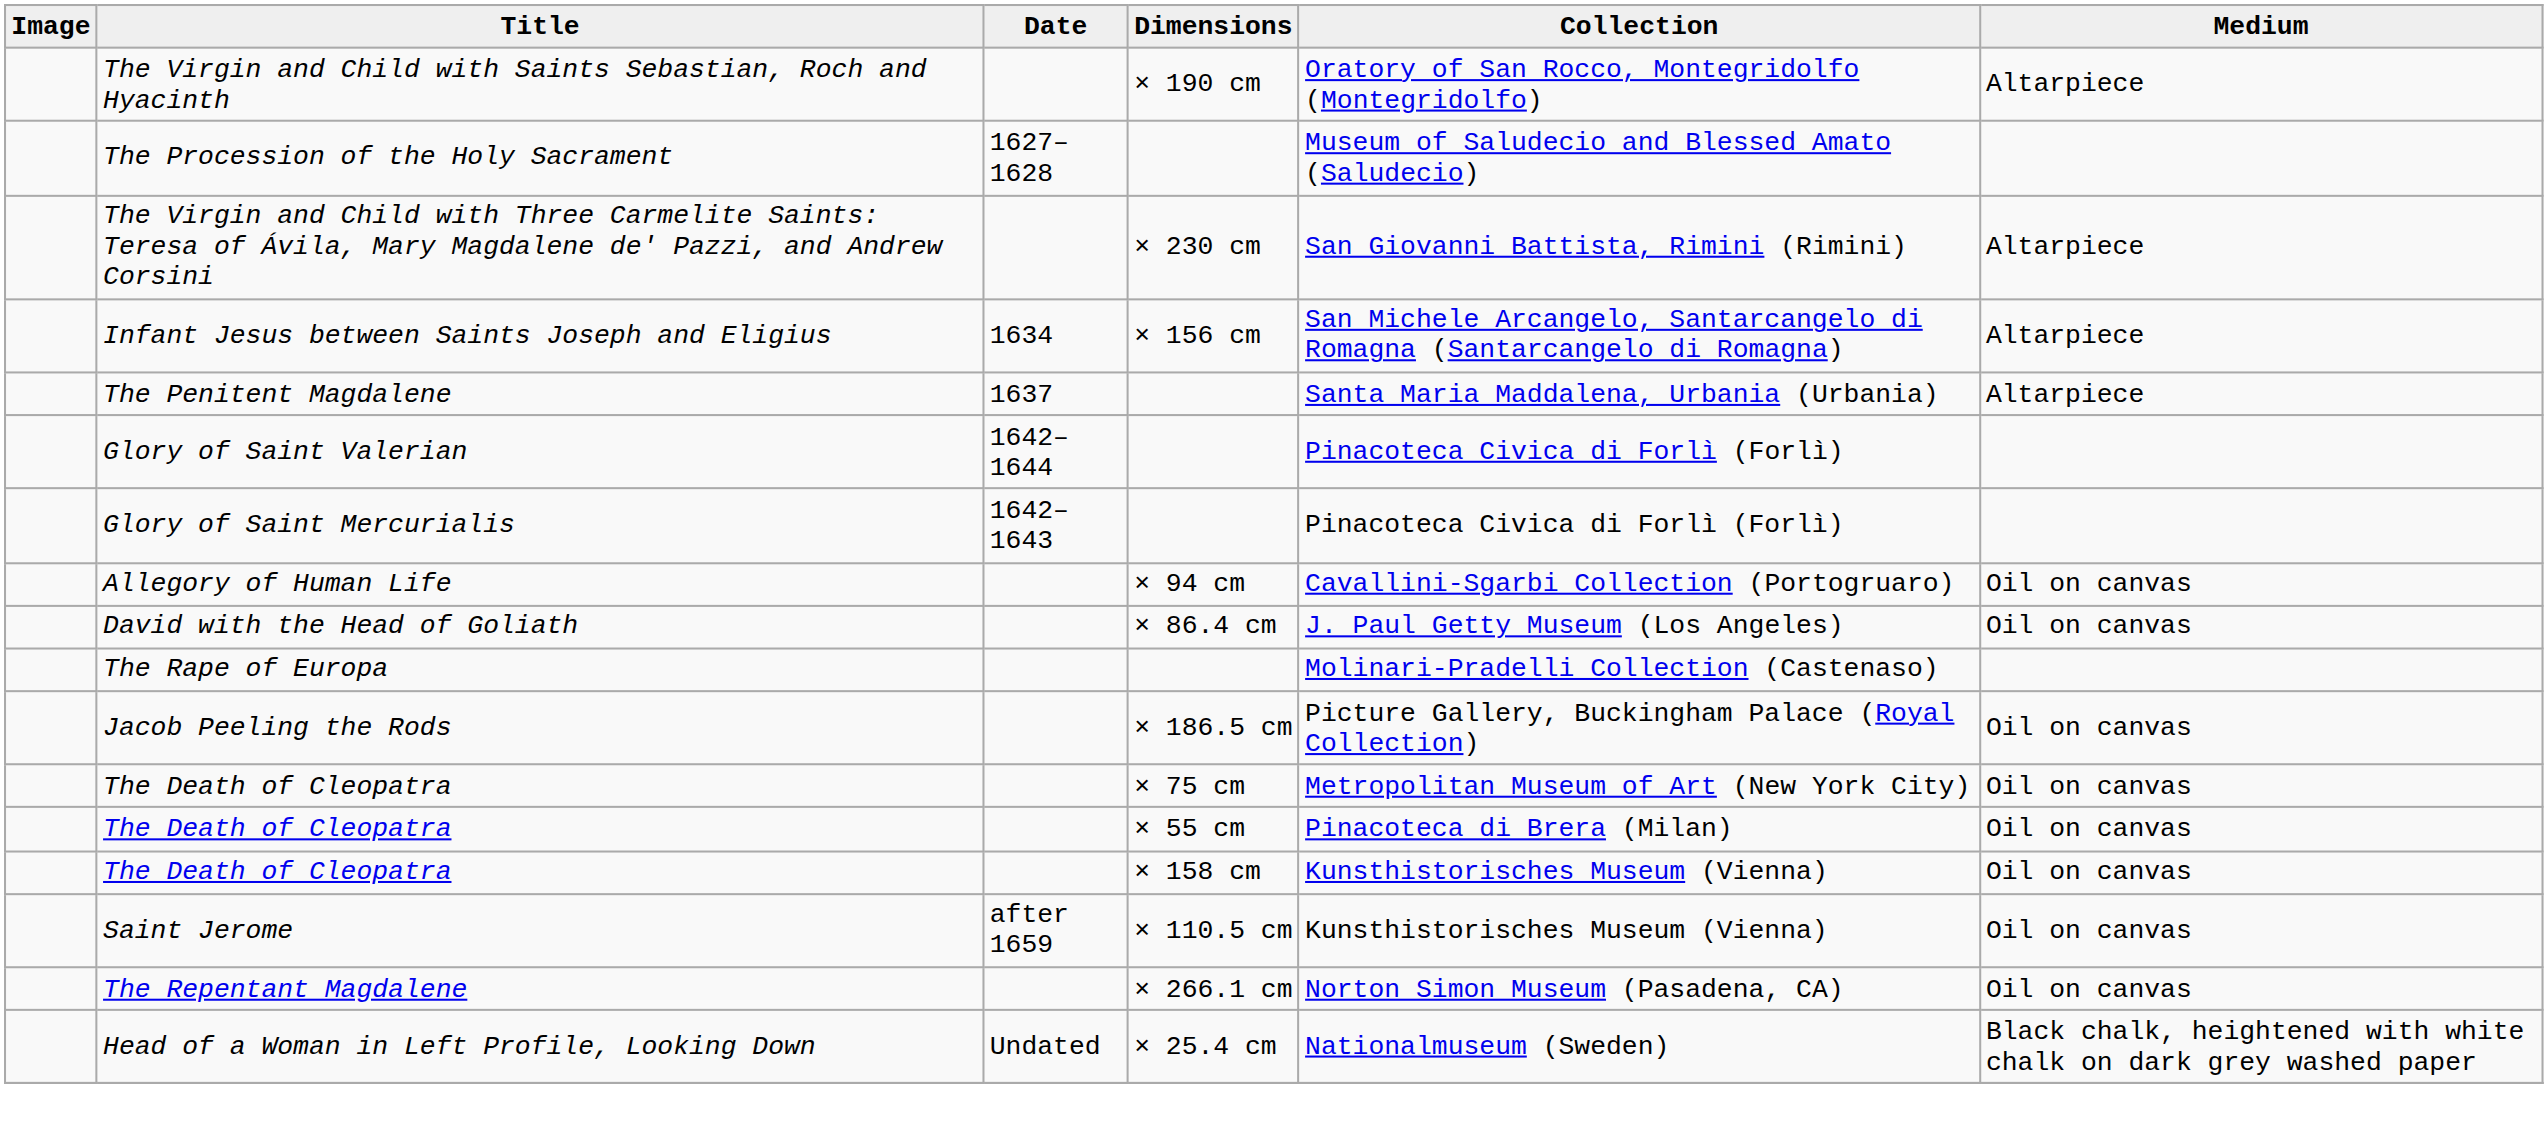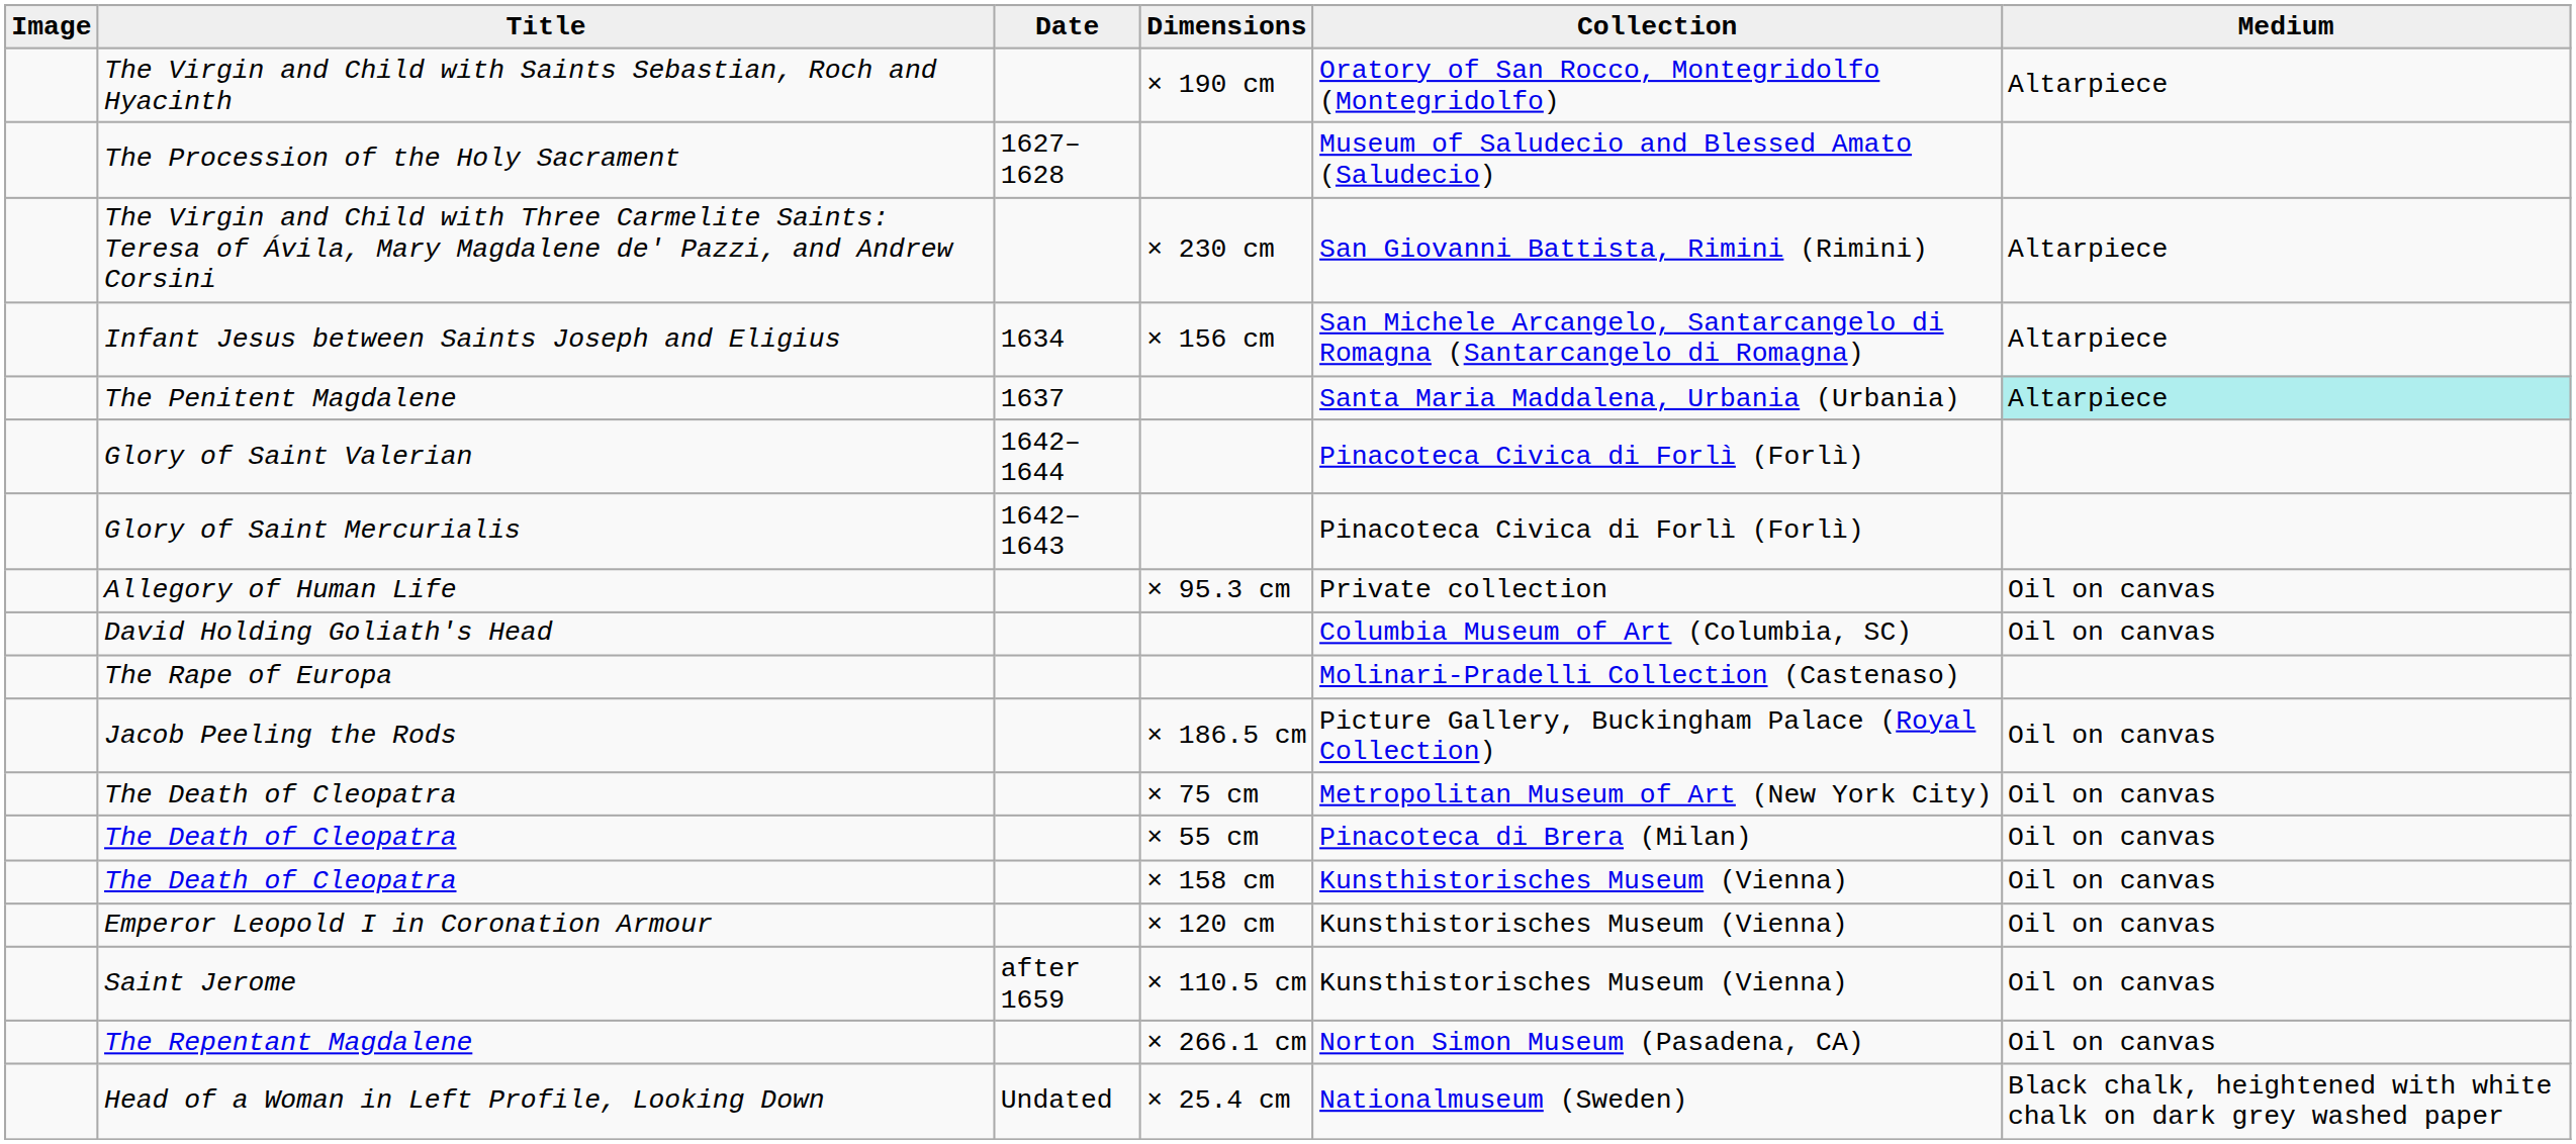 <table class="sortable wikitable">
 <tr>
 <th style="background:#efefef;">Image</th>
 <th style="background:#efefef;">Title</th>
 <th style="background:#efefef;">Date</th>
 <th style="background:#efefef;">Dimensions</th>
 <th style="background:#efefef;">Collection</th>
 <th style="background:#efefef;">Medium</th>
 </tr>
 <tr>
 <td></td>
 <td><em>The Virgin and Child with Saints Sebastian, Roch and Hyacinth</em></td>
 <td></td>
 <td> × 190 cm</td>
 <td><a href='#'>Oratory of San Rocco, Montegridolfo</a> (<a href='#'>Montegridolfo</a>)</td>
 <td>Altarpiece</td>
 </tr>
 <tr>
 <td></td>
 <td><em>The Procession of the Holy Sacrament</em></td>
 <td>1627–1628</td>
 <td></td>
 <td><a href='#'>Museum of Saludecio and Blessed Amato</a> (<a href='#'>Saludecio</a>)</td>
 <td></td>
 </tr>
 <tr>
 <td></td>
 <td><em>The Virgin and Child with Three Carmelite Saints: Teresa of Ávila, Mary Magdalene de' Pazzi, and Andrew Corsini</em></td>
 <td></td>
 <td> × 230 cm</td>
 <td><a href='#'>San Giovanni Battista, Rimini</a> (Rimini)</td>
 <td>Altarpiece</td>
 </tr>
 <tr>
 <td></td>
 <td><em>Infant Jesus between Saints Joseph and Eligius</em></td>
 <td>1634</td>
 <td> × 156 cm</td>
 <td><a href='#'>San Michele Arcangelo, Santarcangelo di Romagna</a> (<a href='#'>Santarcangelo di Romagna</a>)</td>
 <td>Altarpiece</td>
 </tr>
 <tr>
 <td></td>
 <td><em>The Penitent Magdalene</em></td>
 <td>1637</td>
 <td></td>
 <td><a href='#'>Santa Maria Maddalena, Urbania</a> (Urbania)</td>
-<td>Altarpiece</td>
+<td style="background: paleturquoise;">Altarpiece</td>
 </tr>
 <tr>
 <td></td>
 <td><em>Glory of Saint Valerian</em></td>
 <td>1642–1644</td>
 <td></td>
 <td><a href='#'>Pinacoteca Civica di Forlì</a> (Forlì)</td>
 <td></td>
 </tr>
 <tr>
 <td></td>
 <td><em>Glory of Saint Mercurialis</em></td>
 <td>1642–1643</td>
 <td></td>
 <td>Pinacoteca Civica di Forlì (Forlì)</td>
 <td></td>
 </tr>
 <tr>
 <td></td>
 <td><em>Allegory of Human Life</em></td>
 <td></td>
-<td> × 94 cm</td>
-<td><a href='#'>Cavallini-Sgarbi Collection</a> (Portogruaro)</td>
+<td> × 95.3 cm</td>
+<td>Private collection</td>
 <td>Oil on canvas</td>
 </tr>
 <tr>
 <td></td>
-<td><em>David with the Head of Goliath</em></td>
+<td><em>David Holding Goliath's Head</em></td>
 <td></td>
-<td> × 86.4 cm</td>
-<td><a href='#'>J. Paul Getty Museum</a> (Los Angeles)</td>
+<td></td>
+<td><a href='#'>Columbia Museum of Art</a> (Columbia, SC)</td>
 <td>Oil on canvas</td>
 </tr>
 <tr>
 <td></td>
 <td><em>The Rape of Europa</em></td>
 <td></td>
 <td></td>
 <td><a href='#'>Molinari-Pradelli Collection</a> (Castenaso)</td>
 <td></td>
 </tr>
 <tr>
 <td></td>
 <td><em>Jacob Peeling the Rods</em></td>
 <td></td>
 <td> × 186.5 cm</td>
 <td>Picture Gallery, Buckingham Palace (<a href='#'>Royal Collection</a>)</td>
 <td>Oil on canvas</td>
 </tr>
 <tr>
 <td></td>
 <td><em>The Death of Cleopatra</em></td>
 <td></td>
 <td> × 75 cm</td>
 <td><a href='#'>Metropolitan Museum of Art</a> (New York City)</td>
 <td>Oil on canvas</td>
 </tr>
 <tr>
 <td></td>
 <td><a href='#'><em>The Death of Cleopatra</em></a></td>
 <td></td>
 <td> × 55 cm</td>
 <td><a href='#'>Pinacoteca di Brera</a> (Milan)</td>
 <td>Oil on canvas</td>
 </tr>
 <tr>
 <td></td>
 <td><em><a href='#'>The Death of Cleopatra</a></em></td>
 <td></td>
 <td> × 158 cm</td>
 <td><a href='#'>Kunsthistorisches Museum</a> (Vienna)</td>
 <td>Oil on canvas</td>
 </tr>
 <tr>
 <td></td>
+<td><em>Emperor Leopold I in Coronation Armour</em></td>
+<td></td>
+<td> × 120 cm</td>
+<td>Kunsthistorisches Museum (Vienna)</td>
+<td>Oil on canvas</td>
+</tr>
+<tr>
+<td></td>
 <td><em>Saint Jerome</em></td>
 <td>after 1659</td>
 <td> × 110.5 cm</td>
 <td>Kunsthistorisches Museum (Vienna)</td>
 <td>Oil on canvas</td>
 </tr>
 <tr>
 <td></td>
 <td><a href='#'><em>The Repentant Magdalene</em></a></td>
 <td></td>
 <td> × 266.1 cm</td>
 <td><a href='#'>Norton Simon Museum</a> (Pasadena, CA)</td>
 <td>Oil on canvas</td>
 </tr>
 <tr>
 <td></td>
 <td><em>Head of a Woman in Left Profile, Looking Down</em></td>
 <td>Undated</td>
 <td> × 25.4 cm</td>
 <td><a href='#'>Nationalmuseum</a> (Sweden)</td>
 <td>Black chalk, heightened with white chalk on dark grey washed paper</td>
 </tr>
 <tr>
 </tr>
 </table>
